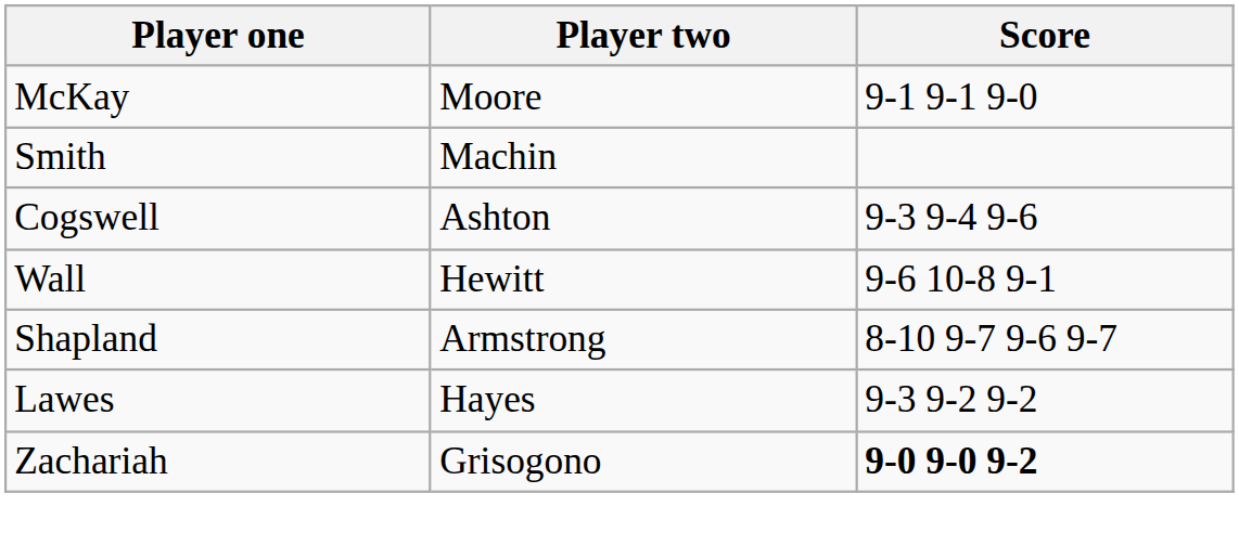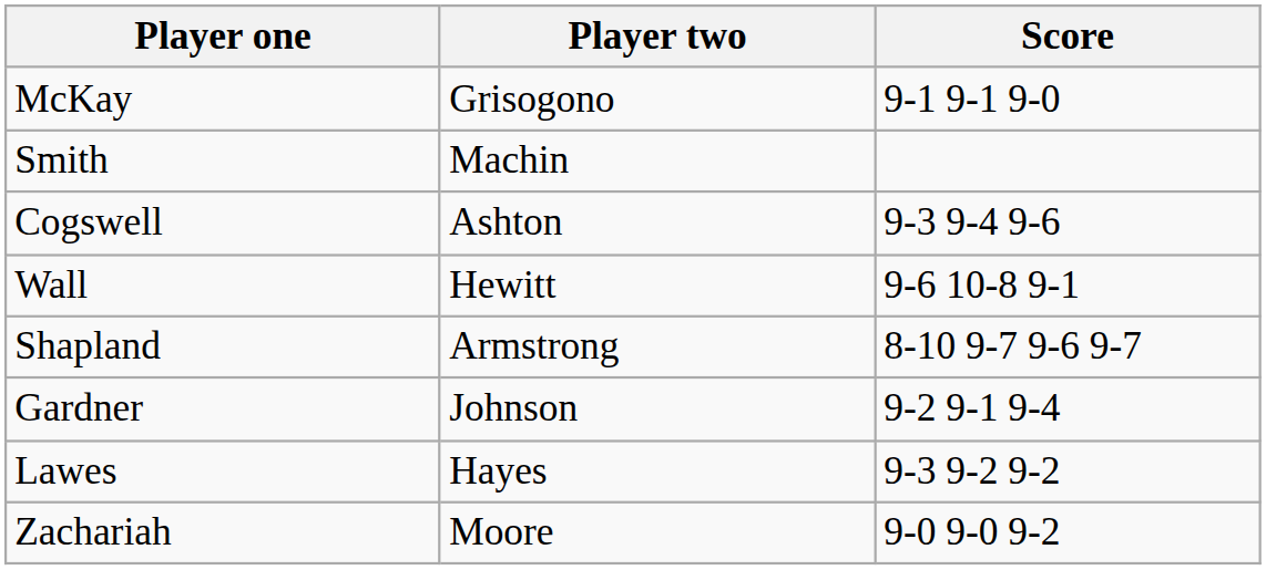 <table class="wikitable">
 <tr>
 <th width=170>Player one</th>
 <th width=170>Player two</th>
 <th width=150>Score</th>
 </tr>
 <tr>
 <td> McKay</td>
-<td> Moore</td>
+<td> Grisogono</td>
 <td>9-1 9-1 9-0</td>
 </tr>
 <tr>
 <td> Smith</td>
 <td> Machin</td>
 <td></td>
 </tr>
 <tr>
 <td> Cogswell</td>
 <td> Ashton</td>
 <td>9-3 9-4 9-6</td>
 </tr>
 <tr>
 <td> Wall</td>
 <td> Hewitt</td>
 <td>9-6 10-8 9-1</td>
 </tr>
 <tr>
 <td> Shapland</td>
 <td> Armstrong</td>
 <td>8-10 9-7 9-6 9-7</td>
 </tr>
 <tr>
+<td> Gardner</td>
+<td> Johnson</td>
+<td>9-2 9-1 9-4</td>
+</tr>
+<tr>
 <td> Lawes</td>
 <td> Hayes</td>
 <td>9-3 9-2 9-2</td>
 </tr>
 <tr>
 <td> Zachariah</td>
-<td> Grisogono</td>
-<td><strong>9-0 9-0 9-2</strong></td>
+<td> Moore</td>
+<td>9-0 9-0 9-2</td>
 </tr>
 </table>
